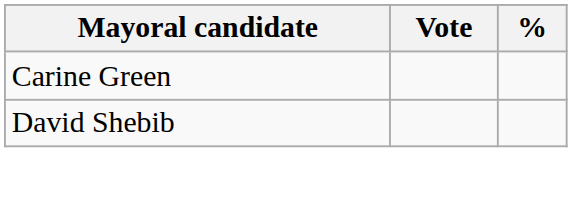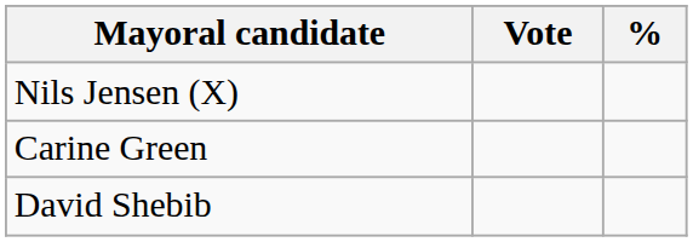 <table class="wikitable">
 <tr>
 <th bgcolor="#DDDDFF" width="200px">Mayoral candidate</th>
 <th bgcolor="#DDDDFF" width="50px">Vote</th>
 <th bgcolor="#DDDDFF" width="30px">%</th>
+</tr>
+<tr>
+<td>Nils Jensen (X)</td>
+<td></td>
+<td></td>
 </tr>
 <tr>
 <td>Carine Green</td>
 <td></td>
 <td></td>
 </tr>
 <tr>
 <td>David Shebib</td>
 <td></td>
 <td></td>
 </tr>
 </table>
